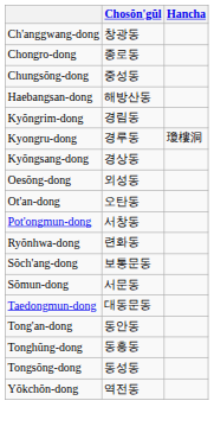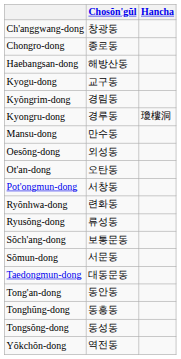 <table class="wikitable">
 <tr>
 <th></th>
 <th><a href='#'>Chosŏn'gŭl</a></th>
 <th><a href='#'>Hancha</a></th>
 </tr>
 <tr>
 <td>Ch'anggwang-dong</td>
 <td>창광동</td>
 <td></td>
 </tr>
 <tr>
 <td>Chongro-dong</td>
 <td>종로동</td>
 <td></td>
 </tr>
 <tr>
-<td>Chungsŏng-dong</td>
-<td>중성동</td>
+<td>Haebangsan-dong</td>
+<td>해방산동</td>
 <td></td>
 </tr>
 <tr>
-<td>Haebangsan-dong</td>
-<td>해방산동</td>
+<td>Kyogu-dong</td>
+<td>교구동</td>
 <td></td>
 </tr>
 <tr>
 <td>Kyŏngrim-dong</td>
 <td>경림동</td>
 <td></td>
 </tr>
 <tr>
 <td>Kyongru-dong</td>
 <td>경루동</td>
 <td>瓊樓洞</td>
 </tr>
 <tr>
-<td>Kyŏngsang-dong</td>
-<td>경상동</td>
+<td>Mansu-dong</td>
+<td>만수동</td>
 <td></td>
 </tr>
 <tr>
 <td>Oesŏng-dong</td>
 <td>외성동</td>
 <td></td>
 </tr>
 <tr>
 <td>Ot'an-dong</td>
 <td>오탄동</td>
 <td></td>
 </tr>
 <tr>
 <td><a href='#'>Pot'ongmun-dong</a></td>
 <td>서창동</td>
 <td></td>
 </tr>
 <tr>
 <td>Ryŏnhwa-dong</td>
 <td>련화동</td>
+<td></td>
+</tr>
+<tr>
+<td>Ryusŏng-dong</td>
+<td>류성동</td>
 <td></td>
 </tr>
 <tr>
 <td>Sŏch'ang-dong</td>
 <td>보통문동</td>
 <td></td>
 </tr>
 <tr>
 <td>Sŏmun-dong</td>
 <td>서문동</td>
 <td></td>
 </tr>
 <tr>
 <td><a href='#'>Taedongmun-dong</a></td>
 <td>대동문동</td>
 <td></td>
 </tr>
 <tr>
 <td>Tong'an-dong</td>
 <td>동안동</td>
 <td></td>
 </tr>
 <tr>
 <td>Tonghŭng-dong</td>
 <td>동흥동</td>
 <td></td>
 </tr>
 <tr>
 <td>Tongsŏng-dong</td>
 <td>동성동</td>
 <td></td>
 </tr>
 <tr>
 <td>Yŏkchŏn-dong</td>
 <td>역전동</td>
 <td></td>
 </tr>
 </table>
